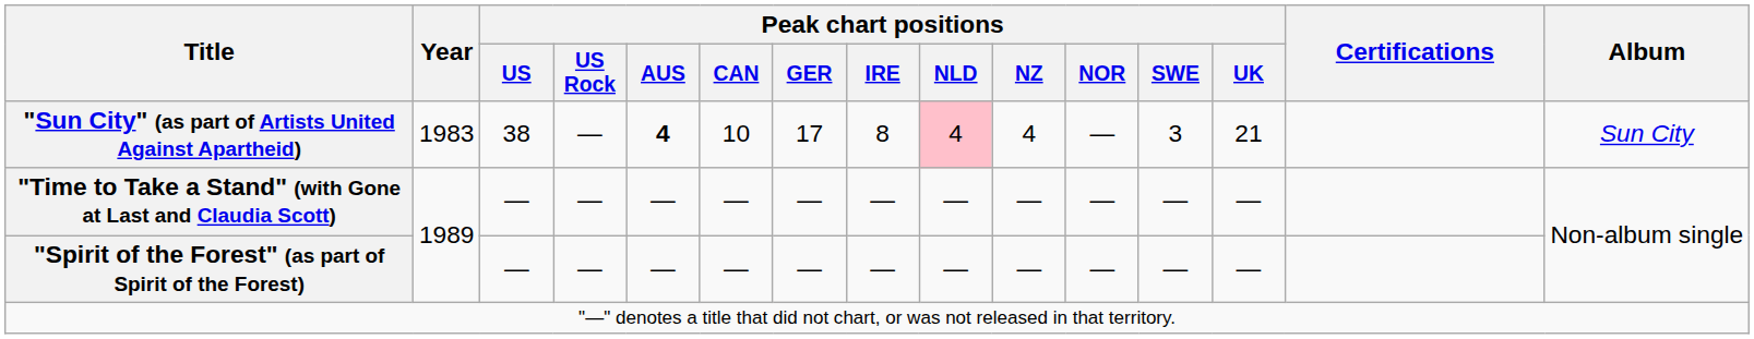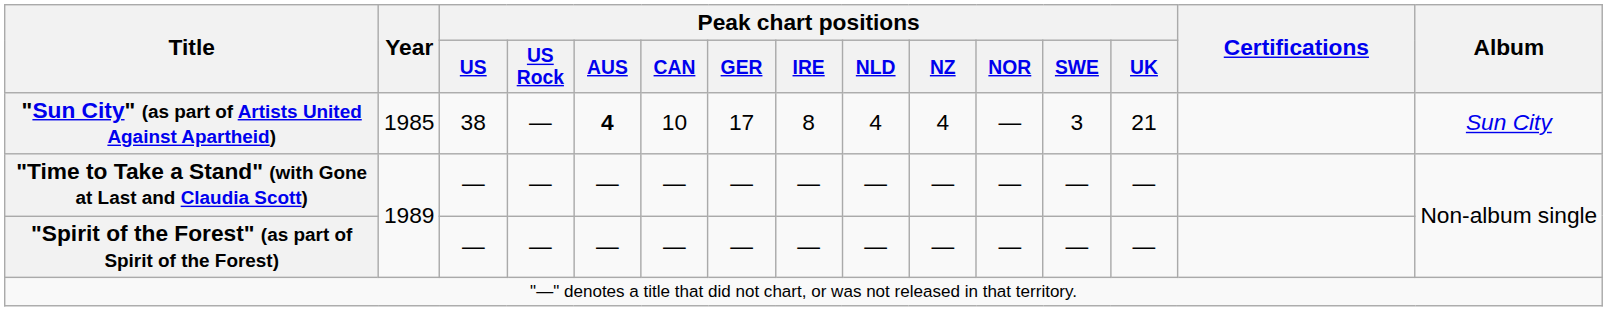 <table class="wikitable plainrowheaders" style="text-align:center;">
 <tr>
 <th scope="col" rowspan="2" style="width:16em;">Title</th>
 <th scope="col" rowspan="2">Year</th>
 <th scope="col" colspan="11">Peak chart positions</th>
 <th scope="col" rowspan="2" style="width:10em;"><a href='#'>Certifications</a></th>
 <th scope="col" rowspan="2">Album</th>
 </tr>
 <tr>
 <th scope="col" style="width:3em;font-size:85%;"><a href='#'>US</a></th>
 <th scope="col" style="width:3em;font-size:85%;"><a href='#'>US Rock</a></th>
 <th scope="col" style="width:3em;font-size:85%;"><a href='#'>AUS</a></th>
 <th scope="col" style="width:3em;font-size:85%;"><a href='#'>CAN</a></th>
 <th scope="col" style="width:3em;font-size:85%;"><a href='#'>GER</a></th>
 <th scope="col" style="width:3em;font-size:85%;"><a href='#'>IRE</a></th>
 <th scope="col" style="width:3em;font-size:85%;"><a href='#'>NLD</a></th>
 <th scope="col" style="width:3em;font-size:85%;"><a href='#'>NZ</a></th>
 <th scope="col" style="width:3em;font-size:85%;"><a href='#'>NOR</a></th>
 <th scope="col" style="width:3em;font-size:85%;"><a href='#'>SWE</a></th>
 <th scope="col" style="width:3em;font-size:85%;"><a href='#'>UK</a><br></th>
 </tr>
 <tr>
 <th scope="row">"<a href='#'>Sun City</a>" <small>(as part of <a href='#'>Artists United Against Apartheid</a>)</small></th>
-<td>1983</td>
+<td>1985</td>
 <td>38</td>
 <td>—</td>
 <td><strong>4</strong></td>
 <td>10</td>
 <td>17</td>
 <td>8</td>
-<td style="background: pink;">4</td>
+<td>4</td>
 <td>4</td>
 <td>—</td>
 <td>3</td>
 <td>21</td>
 <td></td>
 <td><em><a href='#'>Sun City</a></em></td>
 </tr>
 <tr>
 <th scope="row">"Time to Take a Stand" <small>(with Gone at Last and <a href='#'>Claudia Scott</a>)</small></th>
 <td rowspan="2">1989</td>
 <td>—</td>
 <td>—</td>
 <td>—</td>
 <td>—</td>
 <td>—</td>
 <td>—</td>
 <td>—</td>
 <td>—</td>
 <td>—</td>
 <td>—</td>
 <td>—</td>
 <td></td>
 <td rowspan=2>Non-album single</td>
 </tr>
 <tr>
 <th scope="row">"Spirit of the Forest" <small>(as part of Spirit of the Forest)</small></th>
 <td>—</td>
 <td>—</td>
 <td>—</td>
 <td>—</td>
 <td>—</td>
 <td>—</td>
 <td>—</td>
 <td>—</td>
 <td>—</td>
 <td>—</td>
 <td>—</td>
 <td></td>
 </tr>
 <tr>
 <td colspan="15" style="font-size:75%">"—" denotes a title that did not chart, or was not released in that territory.</td>
 </tr>
 </table>
